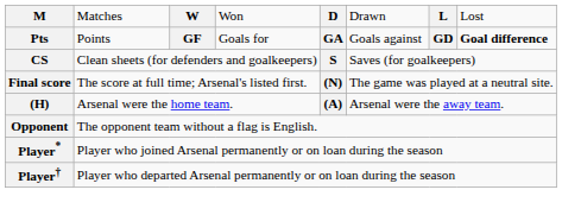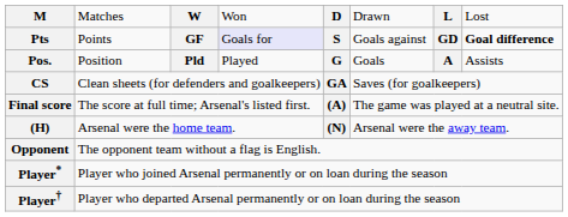 <table class="wikitable" style="font-size:95%;">
 <tr>
 <th>M</th>
 <td>Matches</td>
 <th>W</th>
 <td>Won</td>
 <th>D</th>
 <td>Drawn</td>
 <th>L</th>
 <td>Lost</td>
 </tr>
 <tr>
 <th>Pts</th>
 <td>Points</td>
 <th>GF</th>
-<td>Goals for</td>
-<th>GA</th>
+<td style="background: lavender;">Goals for</td>
+<th>S</th>
 <td>Goals against</td>
 <th>GD</th>
 <td><strong>Goal difference</strong></td>
 </tr>
 <tr>
+<th>Pos.</th>
+<td>Position</td>
+<th>Pld</th>
+<td>Played</td>
+<th>G</th>
+<td>Goals</td>
+<th>A</th>
+<td>Assists</td>
+</tr>
+<tr>
 <th>CS</th>
 <td colspan="3">Clean sheets (for defenders and goalkeepers)</td>
-<th>S</th>
+<th>GA</th>
 <td colspan="3">Saves (for goalkeepers)</td>
 </tr>
 <tr>
 <th>Final score</th>
 <td colspan="3">The score at full time; Arsenal's listed first.</td>
-<th>(N)</th>
+<th>(A)</th>
 <td colspan="3">The game was played at a neutral site.</td>
 </tr>
 <tr>
 <th>(H)</th>
 <td colspan="3">Arsenal were the <a href='#'>home team</a>.</td>
-<th>(A)</th>
+<th>(N)</th>
 <td colspan="3">Arsenal were the <a href='#'>away team</a>.</td>
 </tr>
 <tr>
 <th>Opponent</th>
 <td colspan="7">The opponent team without a flag is English.</td>
 </tr>
 <tr>
 <th>Player<sup>*</sup></th>
 <td colspan="7">Player who joined Arsenal permanently or on loan during the season</td>
 </tr>
 <tr>
 <th>Player<sup>†</sup></th>
 <td colspan="7">Player who departed Arsenal permanently or on loan during the season</td>
 </tr>
 </table>
